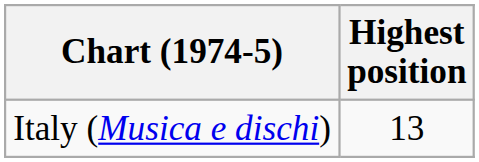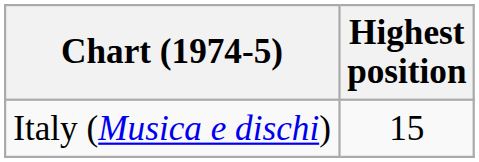 <table class="wikitable">
 <tr>
 <th>Chart (1974-5)</th>
 <th>Highest<br>position</th>
 </tr>
 <tr>
 <td>Italy (<em><a href='#'>Musica e dischi</a></em>)</td>
-<td style="text-align:center">13</td>
+<td style="text-align:center">15</td>
 </tr>
 </table>
